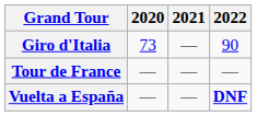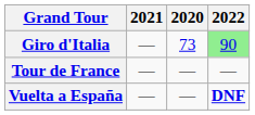 <table class="wikitable plainrowheaders">
 <tr>
 <th scope="col"><a href='#'>Grand Tour</a></th>
+<th scope="col">2021</th>
 <th scope="col">2020</th>
-<th scope="col">2021</th>
 <th scope="col">2022</th>
 </tr>
 <tr style="text-align:center;">
 <th scope="row"> <a href='#'>Giro d'Italia</a></th>
+<td>—</td>
 <td><a href='#'>73</a></td>
-<td>—</td>
-<td><a href='#'>90</a></td>
+<td style="background: lightgreen;"><a href='#'>90</a></td>
 </tr>
 <tr style="text-align:center;">
 <th scope="row"> <a href='#'>Tour de France</a></th>
 <td>—</td>
 <td>—</td>
 <td>—</td>
 </tr>
 <tr style="text-align:center;">
 <th scope="row"> <a href='#'>Vuelta a España</a></th>
 <td>—</td>
 <td>—</td>
 <td><strong><a href='#'>DNF</a></strong></td>
 </tr>
 </table>
